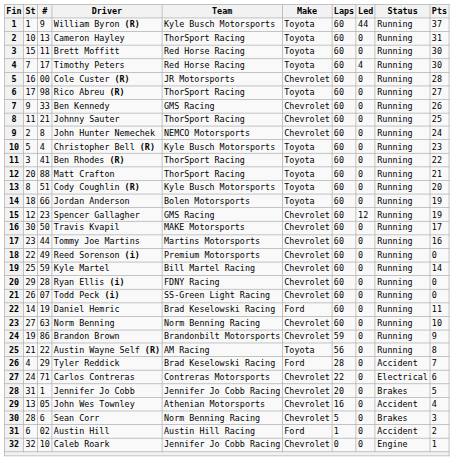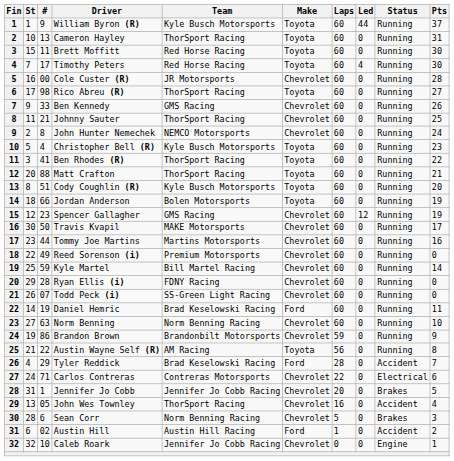 <table class="wikitable" style="font-size:95%">
 <tr>
 <th>Fin</th>
 <th>St</th>
 <th>#</th>
 <th>Driver</th>
 <th>Team</th>
 <th>Make</th>
 <th>Laps</th>
 <th>Led</th>
 <th>Status</th>
 <th>Pts</th>
 </tr>
 <tr>
 <th>1</th>
 <td>1</td>
 <td>9</td>
 <td>William Byron <strong>(R)</strong></td>
 <td>Kyle Busch Motorsports</td>
 <td>Toyota</td>
 <td>60</td>
 <td>44</td>
 <td>Running</td>
 <td>37</td>
 </tr>
 <tr>
 <th>2</th>
 <td>10</td>
 <td>13</td>
 <td>Cameron Hayley</td>
 <td>ThorSport Racing</td>
 <td>Toyota</td>
 <td>60</td>
 <td>0</td>
 <td>Running</td>
 <td>31</td>
 </tr>
 <tr>
 <th>3</th>
 <td>15</td>
 <td>11</td>
 <td>Brett Moffitt</td>
 <td>Red Horse Racing</td>
 <td>Toyota</td>
 <td>60</td>
 <td>0</td>
 <td>Running</td>
 <td>30</td>
 </tr>
 <tr>
 <th>4</th>
 <td>7</td>
 <td>17</td>
 <td>Timothy Peters</td>
 <td>Red Horse Racing</td>
 <td>Toyota</td>
 <td>60</td>
 <td>4</td>
 <td>Running</td>
 <td>30</td>
 </tr>
 <tr>
 <th>5</th>
 <td>16</td>
 <td>00</td>
 <td>Cole Custer <strong>(R)</strong></td>
 <td>JR Motorsports</td>
 <td>Chevrolet</td>
 <td>60</td>
 <td>0</td>
 <td>Running</td>
 <td>28</td>
 </tr>
 <tr>
 <th>6</th>
 <td>17</td>
 <td>98</td>
 <td>Rico Abreu <strong>(R)</strong></td>
 <td>ThorSport Racing</td>
 <td>Toyota</td>
 <td>60</td>
 <td>0</td>
 <td>Running</td>
 <td>27</td>
 </tr>
 <tr>
 <th>7</th>
 <td>9</td>
 <td>33</td>
 <td>Ben Kennedy</td>
 <td>GMS Racing</td>
 <td>Chevrolet</td>
 <td>60</td>
 <td>0</td>
 <td>Running</td>
 <td>26</td>
 </tr>
 <tr>
 <th>8</th>
 <td>11</td>
 <td>21</td>
 <td>Johnny Sauter</td>
 <td>ThorSport Racing</td>
 <td>Chevrolet</td>
 <td>60</td>
 <td>0</td>
 <td>Running</td>
 <td>25</td>
 </tr>
 <tr>
 <th>9</th>
 <td>2</td>
 <td>8</td>
 <td>John Hunter Nemechek</td>
 <td>NEMCO Motorsports</td>
 <td>Chevrolet</td>
 <td>60</td>
 <td>0</td>
 <td>Running</td>
 <td>24</td>
 </tr>
 <tr>
 <th>10</th>
 <td>5</td>
 <td>4</td>
 <td>Christopher Bell <strong>(R)</strong></td>
 <td>Kyle Busch Motorsports</td>
 <td>Toyota</td>
 <td>60</td>
 <td>0</td>
 <td>Running</td>
 <td>23</td>
 </tr>
 <tr>
 <th>11</th>
 <td>3</td>
 <td>41</td>
 <td>Ben Rhodes <strong>(R)</strong></td>
 <td>ThorSport Racing</td>
 <td>Toyota</td>
 <td>60</td>
 <td>0</td>
 <td>Running</td>
 <td>22</td>
 </tr>
 <tr>
 <th>12</th>
 <td>20</td>
 <td>88</td>
 <td>Matt Crafton</td>
 <td>ThorSport Racing</td>
 <td>Toyota</td>
 <td>60</td>
 <td>0</td>
 <td>Running</td>
 <td>21</td>
 </tr>
 <tr>
 <th>13</th>
 <td>8</td>
 <td>51</td>
 <td>Cody Coughlin <strong>(R)</strong></td>
 <td>Kyle Busch Motorsports</td>
 <td>Toyota</td>
 <td>60</td>
 <td>0</td>
 <td>Running</td>
 <td>20</td>
 </tr>
 <tr>
 <th>14</th>
 <td>18</td>
 <td>66</td>
 <td>Jordan Anderson</td>
 <td>Bolen Motorsports</td>
 <td>Toyota</td>
 <td>60</td>
 <td>0</td>
 <td>Running</td>
 <td>19</td>
 </tr>
 <tr>
 <th>15</th>
 <td>12</td>
 <td>23</td>
 <td>Spencer Gallagher</td>
 <td>GMS Racing</td>
 <td>Chevrolet</td>
 <td>60</td>
 <td>12</td>
 <td>Running</td>
 <td>19</td>
 </tr>
 <tr>
 <th>16</th>
 <td>30</td>
 <td>50</td>
 <td>Travis Kvapil</td>
 <td>MAKE Motorsports</td>
 <td>Chevrolet</td>
 <td>60</td>
 <td>0</td>
 <td>Running</td>
 <td>17</td>
 </tr>
 <tr>
 <th>17</th>
 <td>23</td>
 <td>44</td>
 <td>Tommy Joe Martins</td>
 <td>Martins Motorsports</td>
 <td>Chevrolet</td>
 <td>60</td>
 <td>0</td>
 <td>Running</td>
 <td>16</td>
 </tr>
 <tr>
 <th>18</th>
 <td>22</td>
 <td>49</td>
 <td>Reed Sorenson <strong>(i)</strong></td>
 <td>Premium Motorsports</td>
 <td>Chevrolet</td>
 <td>60</td>
 <td>0</td>
 <td>Running</td>
 <td>0</td>
 </tr>
 <tr>
 <th>19</th>
 <td>25</td>
 <td>59</td>
 <td>Kyle Martel</td>
 <td>Bill Martel Racing</td>
 <td>Chevrolet</td>
 <td>60</td>
 <td>0</td>
 <td>Running</td>
 <td>14</td>
 </tr>
 <tr>
 <th>20</th>
 <td>29</td>
 <td>28</td>
 <td>Ryan Ellis <strong>(i)</strong></td>
 <td>FDNY Racing</td>
 <td>Chevrolet</td>
 <td>60</td>
 <td>0</td>
 <td>Running</td>
 <td>0</td>
 </tr>
 <tr>
 <th>21</th>
 <td>26</td>
 <td>07</td>
 <td>Todd Peck <strong>(i)</strong></td>
 <td>SS-Green Light Racing</td>
 <td>Chevrolet</td>
 <td>60</td>
 <td>0</td>
 <td>Running</td>
 <td>0</td>
 </tr>
 <tr>
 <th>22</th>
 <td>14</td>
 <td>19</td>
 <td>Daniel Hemric</td>
 <td>Brad Keselowski Racing</td>
 <td>Ford</td>
 <td>60</td>
 <td>0</td>
 <td>Running</td>
 <td>11</td>
 </tr>
 <tr>
 <th>23</th>
 <td>27</td>
 <td>63</td>
 <td>Norm Benning</td>
 <td>Norm Benning Racing</td>
 <td>Chevrolet</td>
 <td>60</td>
 <td>0</td>
 <td>Running</td>
 <td>10</td>
 </tr>
 <tr>
 <th>24</th>
 <td>19</td>
 <td>86</td>
 <td>Brandon Brown</td>
 <td>Brandonbilt Motorsports</td>
 <td>Chevrolet</td>
 <td>59</td>
 <td>0</td>
 <td>Running</td>
 <td>9</td>
 </tr>
 <tr>
 <th>25</th>
 <td>21</td>
 <td>22</td>
 <td>Austin Wayne Self <strong>(R)</strong></td>
 <td>AM Racing</td>
 <td>Toyota</td>
 <td>56</td>
 <td>0</td>
 <td>Running</td>
 <td>8</td>
 </tr>
 <tr>
 <th>26</th>
 <td>4</td>
 <td>29</td>
 <td>Tyler Reddick</td>
 <td>Brad Keselowski Racing</td>
 <td>Ford</td>
 <td>28</td>
 <td>0</td>
 <td>Accident</td>
 <td>7</td>
 </tr>
 <tr>
 <th>27</th>
 <td>24</td>
 <td>71</td>
 <td>Carlos Contreras</td>
 <td>Contreras Motorsports</td>
 <td>Chevrolet</td>
 <td>22</td>
 <td>0</td>
 <td>Electrical</td>
 <td>6</td>
 </tr>
 <tr>
 <th>28</th>
 <td>31</td>
 <td>1</td>
 <td>Jennifer Jo Cobb</td>
 <td>Jennifer Jo Cobb Racing</td>
 <td>Chevrolet</td>
 <td>20</td>
 <td>0</td>
 <td>Brakes</td>
 <td>5</td>
 </tr>
 <tr>
 <th>29</th>
 <td>13</td>
 <td>05</td>
 <td>John Wes Townley</td>
-<td>Athenian Motorsports</td>
+<td>ThorSport Racing</td>
 <td>Chevrolet</td>
 <td>16</td>
 <td>0</td>
 <td>Accident</td>
 <td>4</td>
 </tr>
 <tr>
 <th>30</th>
 <td>28</td>
 <td>6</td>
 <td>Sean Corr</td>
 <td>Norm Benning Racing</td>
 <td>Chevrolet</td>
 <td>5</td>
 <td>0</td>
 <td>Brakes</td>
 <td>3</td>
 </tr>
 <tr>
 <th>31</th>
 <td>6</td>
 <td>02</td>
 <td>Austin Hill</td>
 <td>Austin Hill Racing</td>
 <td>Ford</td>
 <td>1</td>
 <td>0</td>
 <td>Accident</td>
 <td>2</td>
 </tr>
 <tr>
 <th>32</th>
 <td>32</td>
 <td>10</td>
 <td>Caleb Roark</td>
 <td>Jennifer Jo Cobb Racing</td>
 <td>Chevrolet</td>
 <td>0</td>
 <td>0</td>
 <td>Engine</td>
 <td>1</td>
 </tr>
 <tr>
 <th colspan="10"></th>
 </tr>
 </table>
